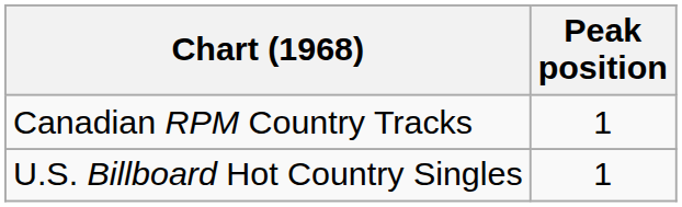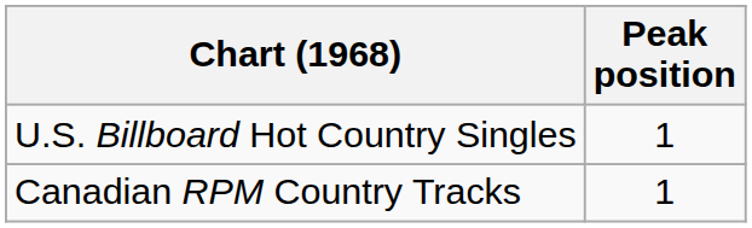 <table class="wikitable sortable">
 <tr>
 <th align="left">Chart (1968)</th>
 <th align="center">Peak<br>position</th>
 </tr>
 <tr>
+<td align="left">U.S. <em>Billboard</em> Hot Country Singles</td>
+<td align="center">1</td>
+</tr>
+<tr>
 <td align="left">Canadian <em>RPM</em> Country Tracks</td>
 <td align="center">1</td>
 </tr>
-<tr>
-<td align="left">U.S. <em>Billboard</em> Hot Country Singles</td>
-<td align="center">1</td>
-</tr>
 </table>
